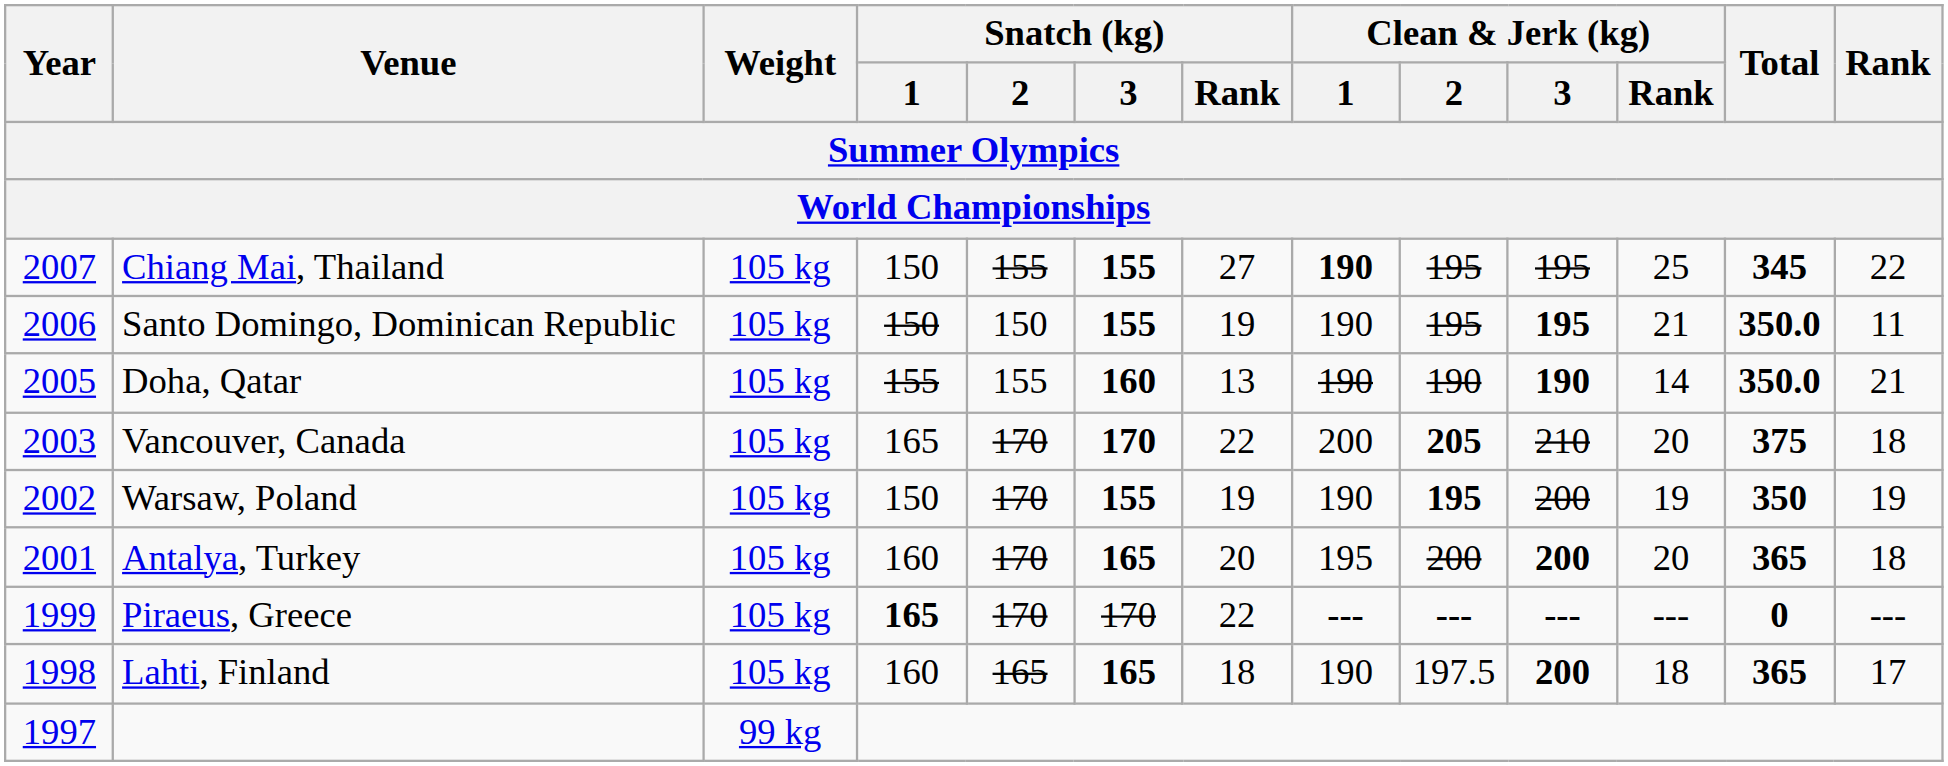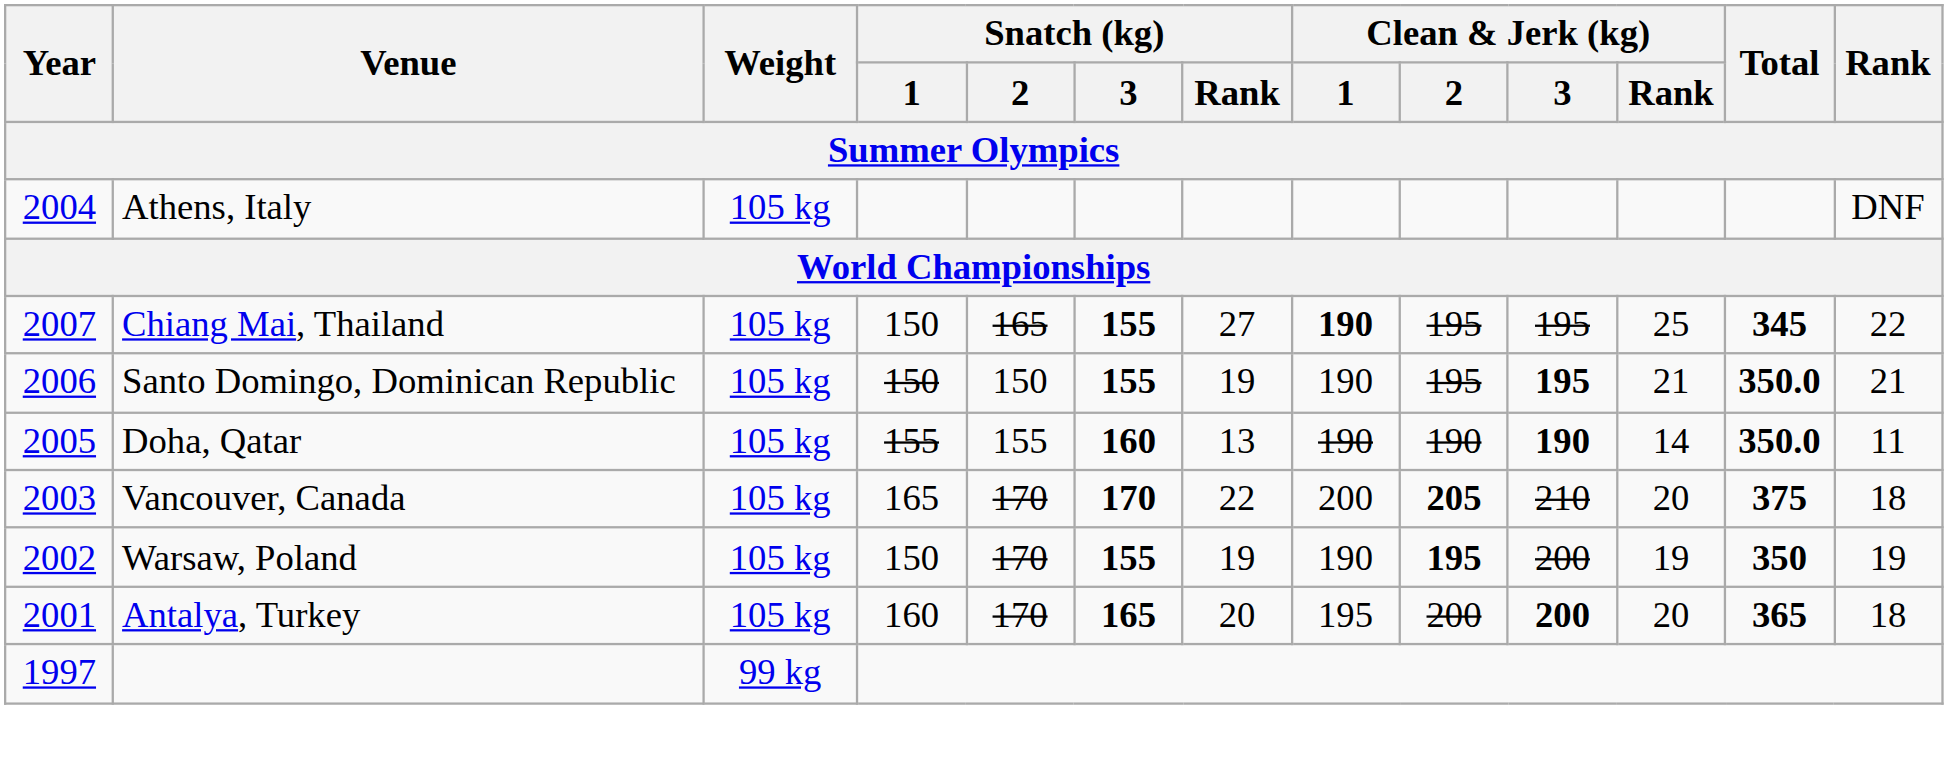 <table class="wikitable" style="text-align:center;">
 <tr>
 <th rowspan=2 width=40>Year</th>
 <th rowspan=2 width=250>Venue</th>
 <th rowspan=2 width=60>Weight</th>
 <th colspan=4>Snatch (kg)</th>
 <th colspan=4>Clean & Jerk (kg)</th>
 <th rowspan=2 width=40>Total</th>
 <th rowspan=2 width=40>Rank</th>
 </tr>
 <tr>
 <th width=40>1</th>
 <th width=40>2</th>
 <th width=40>3</th>
 <th width=40>Rank</th>
 <th width=40>1</th>
 <th width=40>2</th>
 <th width=40>3</th>
 <th width=40>Rank</th>
 </tr>
 <tr>
 <th colspan=13><a href='#'>Summer Olympics</a></th>
 </tr>
 <tr>
+<td><a href='#'>2004</a></td>
+<td align=left> Athens, Italy</td>
+<td><a href='#'>105 kg</a></td>
+<td></td>
+<td></td>
+<td></td>
+<td></td>
+<td></td>
+<td></td>
+<td></td>
+<td></td>
+<td></td>
+<td>DNF</td>
+</tr>
+<tr>
 <th colspan=13><a href='#'>World Championships</a></th>
 </tr>
 <tr>
 <td><a href='#'>2007</a></td>
 <td align=left> <a href='#'>Chiang Mai</a>, Thailand</td>
 <td><a href='#'>105 kg</a></td>
 <td>150</td>
-<td><s>155 </s></td>
+<td><s>165 </s></td>
 <td><strong>155</strong></td>
 <td>27</td>
 <td><strong>190</strong></td>
 <td><s>195 </s></td>
 <td><s>195 </s></td>
 <td>25</td>
 <td><strong>345</strong></td>
 <td>22</td>
 </tr>
 <tr>
 <td><a href='#'>2006</a></td>
 <td align=left> Santo Domingo, Dominican Republic</td>
 <td><a href='#'>105 kg</a></td>
 <td><s>150 </s></td>
 <td>150</td>
 <td><strong>155</strong></td>
 <td>19</td>
 <td>190</td>
 <td><s>195 </s></td>
 <td><strong>195</strong></td>
 <td>21</td>
 <td><strong>350.0</strong></td>
-<td>11</td>
+<td>21</td>
 </tr>
 <tr>
 <td><a href='#'>2005</a></td>
 <td align=left> Doha, Qatar</td>
 <td><a href='#'>105 kg</a></td>
 <td><s>155 </s></td>
 <td>155</td>
 <td><strong>160</strong></td>
 <td>13</td>
 <td><s>190 </s></td>
 <td><s>190 </s></td>
 <td><strong>190</strong></td>
 <td>14</td>
 <td><strong>350.0</strong></td>
-<td>21</td>
+<td>11</td>
 </tr>
 <tr>
 <td><a href='#'>2003</a></td>
 <td align=left> Vancouver, Canada</td>
 <td><a href='#'>105 kg</a></td>
 <td>165</td>
 <td><s>170 </s></td>
 <td><strong>170</strong></td>
 <td>22</td>
 <td>200</td>
 <td><strong>205</strong></td>
 <td><s>210 </s></td>
 <td>20</td>
 <td><strong>375</strong></td>
 <td>18</td>
 </tr>
 <tr>
 <td><a href='#'>2002</a></td>
 <td align=left> Warsaw, Poland</td>
 <td><a href='#'>105 kg</a></td>
 <td>150</td>
 <td><s>170 </s></td>
 <td><strong>155</strong></td>
 <td>19</td>
 <td>190</td>
 <td><strong>195</strong></td>
 <td><s>200 </s></td>
 <td>19</td>
 <td><strong>350</strong></td>
 <td>19</td>
 </tr>
 <tr>
 <td><a href='#'>2001</a></td>
 <td align=left> <a href='#'>Antalya</a>, Turkey</td>
 <td><a href='#'>105 kg</a></td>
 <td>160</td>
 <td><s>170 </s></td>
 <td><strong>165</strong></td>
 <td>20</td>
 <td>195</td>
 <td><s>200 </s></td>
 <td><strong>200</strong></td>
 <td>20</td>
 <td><strong>365</strong></td>
 <td>18</td>
 </tr>
 <tr>
-<td><a href='#'>1999</a></td>
-<td align=left> <a href='#'>Piraeus</a>, Greece</td>
-<td><a href='#'>105 kg</a></td>
-<td><strong>165</strong></td>
-<td><s>170 </s></td>
-<td><s>170 </s></td>
-<td>22</td>
-<td><strong>---</strong></td>
-<td><strong>---</strong></td>
-<td><strong>---</strong></td>
-<td>---</td>
-<td><strong>0</strong></td>
-<td>---</td>
-</tr>
-<tr>
-<td><a href='#'>1998</a></td>
-<td align=left> <a href='#'>Lahti</a>, Finland</td>
-<td><a href='#'>105 kg</a></td>
-<td>160</td>
-<td><s>165 </s></td>
-<td><strong>165</strong></td>
-<td>18</td>
-<td>190</td>
-<td>197.5</td>
-<td><strong>200</strong></td>
-<td>18</td>
-<td><strong>365</strong></td>
-<td>17</td>
-</tr>
-<tr>
 <td><a href='#'>1997</a></td>
 <td></td>
 <td><a href='#'>99 kg</a></td>
 </tr>
 </table>
